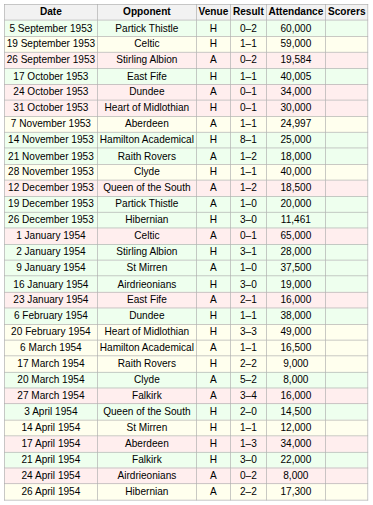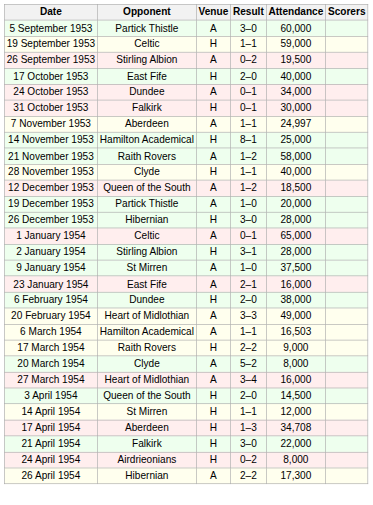 <table class="wikitable sortable" style="font-size:100%; text-align:center">
 <tr>
 <th>Date</th>
 <th>Opponent</th>
 <th>Venue</th>
 <th>Result</th>
 <th>Attendance</th>
 <th>Scorers</th>
 </tr>
 <tr bgcolor = "#EEFFEE">
 <td>5 September 1953</td>
 <td>Partick Thistle</td>
-<td>H</td>
-<td>0–2</td>
+<td>A</td>
+<td>3–0</td>
 <td>60,000</td>
 <td></td>
 </tr>
 <tr bgcolor = "#FFFFEE">
 <td>19 September 1953</td>
 <td>Celtic</td>
 <td>H</td>
 <td>1–1</td>
 <td>59,000</td>
 <td></td>
 </tr>
 <tr bgcolor = "#FFEEEE">
 <td>26 September 1953</td>
 <td>Stirling Albion</td>
 <td>A</td>
 <td>0–2</td>
-<td>19,584</td>
+<td>19,500</td>
 <td></td>
 </tr>
 <tr bgcolor = "#EEFFEE">
 <td>17 October 1953</td>
 <td>East Fife</td>
 <td>H</td>
-<td>1–1</td>
-<td>40,005</td>
+<td>2–0</td>
+<td>40,000</td>
 <td></td>
 </tr>
 <tr bgcolor = "#FFEEEE">
 <td>24 October 1953</td>
 <td>Dundee</td>
 <td>A</td>
 <td>0–1</td>
 <td>34,000</td>
 <td></td>
 </tr>
 <tr bgcolor = "#FFEEEE">
 <td>31 October 1953</td>
-<td>Heart of Midlothian</td>
+<td>Falkirk</td>
 <td>H</td>
 <td>0–1</td>
 <td>30,000</td>
 <td></td>
 </tr>
 <tr bgcolor = "#FFFFEE">
 <td>7 November 1953</td>
 <td>Aberdeen</td>
 <td>A</td>
 <td>1–1</td>
 <td>24,997</td>
 <td></td>
 </tr>
 <tr bgcolor = "#EEFFEE">
 <td>14 November 1953</td>
 <td>Hamilton Academical</td>
 <td>H</td>
 <td>8–1</td>
 <td>25,000</td>
 <td></td>
 </tr>
 <tr bgcolor = "#EEFFEE">
 <td>21 November 1953</td>
 <td>Raith Rovers</td>
 <td>A</td>
 <td>1–2</td>
-<td>18,000</td>
+<td>58,000</td>
 <td></td>
 </tr>
 <tr bgcolor = "#FFFFEE">
 <td>28 November 1953</td>
 <td>Clyde</td>
 <td>H</td>
 <td>1–1</td>
 <td>40,000</td>
 <td></td>
 </tr>
 <tr bgcolor = "#FFEEEE">
 <td>12 December 1953</td>
 <td>Queen of the South</td>
 <td>A</td>
 <td>1–2</td>
 <td>18,500</td>
 <td></td>
 </tr>
 <tr bgcolor = "#EEFFEE">
 <td>19 December 1953</td>
 <td>Partick Thistle</td>
 <td>A</td>
 <td>1–0</td>
 <td>20,000</td>
 <td></td>
 </tr>
 <tr bgcolor = "#EEFFEE">
 <td>26 December 1953</td>
 <td>Hibernian</td>
 <td>H</td>
 <td>3–0</td>
-<td>11,461</td>
+<td>28,000</td>
 <td></td>
 </tr>
 <tr bgcolor = "#FFEEEE">
 <td>1 January 1954</td>
 <td>Celtic</td>
 <td>A</td>
 <td>0–1</td>
 <td>65,000</td>
 <td></td>
 </tr>
 <tr bgcolor = "#EEFFEE">
 <td>2 January 1954</td>
 <td>Stirling Albion</td>
 <td>H</td>
 <td>3–1</td>
 <td>28,000</td>
 <td></td>
 </tr>
 <tr bgcolor = "#EEFFEE">
 <td>9 January 1954</td>
 <td>St Mirren</td>
 <td>A</td>
 <td>1–0</td>
 <td>37,500</td>
 <td></td>
 </tr>
-<tr bgcolor = "#EEFFEE">
-<td>16 January 1954</td>
-<td>Airdrieonians</td>
-<td>H</td>
-<td>3–0</td>
-<td>19,000</td>
-<td></td>
-</tr>
 <tr bgcolor = "#FFEEEE">
 <td>23 January 1954</td>
 <td>East Fife</td>
 <td>A</td>
 <td>2–1</td>
 <td>16,000</td>
 <td></td>
 </tr>
 <tr bgcolor = "#EEFFEE">
 <td>6 February 1954</td>
 <td>Dundee</td>
 <td>H</td>
-<td>1–1</td>
+<td>2–0</td>
 <td>38,000</td>
 <td></td>
 </tr>
 <tr bgcolor = "#FFFFEE">
 <td>20 February 1954</td>
 <td>Heart of Midlothian</td>
-<td>H</td>
+<td>A</td>
 <td>3–3</td>
 <td>49,000</td>
 <td></td>
 </tr>
 <tr bgcolor = "#FFFFEE">
 <td>6 March 1954</td>
 <td>Hamilton Academical</td>
 <td>A</td>
 <td>1–1</td>
-<td>16,500</td>
+<td>16,503</td>
 <td></td>
 </tr>
 <tr bgcolor = "#FFFFEE">
 <td>17 March 1954</td>
 <td>Raith Rovers</td>
 <td>H</td>
 <td>2–2</td>
 <td>9,000</td>
 <td></td>
 </tr>
 <tr bgcolor = "#EEFFEE">
 <td>20 March 1954</td>
 <td>Clyde</td>
 <td>A</td>
 <td>5–2</td>
 <td>8,000</td>
 <td></td>
 </tr>
 <tr bgcolor = "#FFEEEE">
 <td>27 March 1954</td>
-<td>Falkirk</td>
+<td>Heart of Midlothian</td>
 <td>A</td>
 <td>3–4</td>
 <td>16,000</td>
 <td></td>
 </tr>
 <tr bgcolor = "#EEFFEE">
 <td>3 April 1954</td>
 <td>Queen of the South</td>
 <td>H</td>
 <td>2–0</td>
 <td>14,500</td>
 <td></td>
 </tr>
 <tr bgcolor = "#FFFFEE">
 <td>14 April 1954</td>
 <td>St Mirren</td>
 <td>H</td>
 <td>1–1</td>
 <td>12,000</td>
 <td></td>
 </tr>
 <tr bgcolor = "#FFEEEE">
 <td>17 April 1954</td>
 <td>Aberdeen</td>
 <td>H</td>
 <td>1–3</td>
-<td>34,000</td>
+<td>34,708</td>
 <td></td>
 </tr>
 <tr bgcolor = "#EEFFEE">
 <td>21 April 1954</td>
 <td>Falkirk</td>
 <td>H</td>
 <td>3–0</td>
 <td>22,000</td>
 <td></td>
 </tr>
 <tr bgcolor = "#FFEEEE">
 <td>24 April 1954</td>
 <td>Airdrieonians</td>
-<td>A</td>
+<td>H</td>
 <td>0–2</td>
 <td>8,000</td>
 <td></td>
 </tr>
 <tr bgcolor = "#FFFFEE">
 <td>26 April 1954</td>
 <td>Hibernian</td>
 <td>A</td>
 <td>2–2</td>
 <td>17,300</td>
 <td></td>
 </tr>
 </table>
